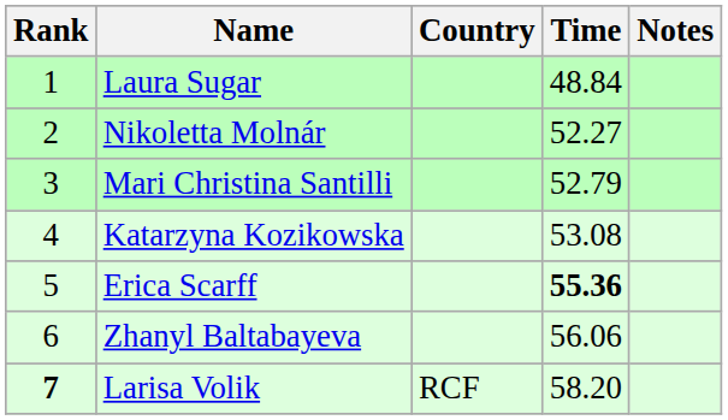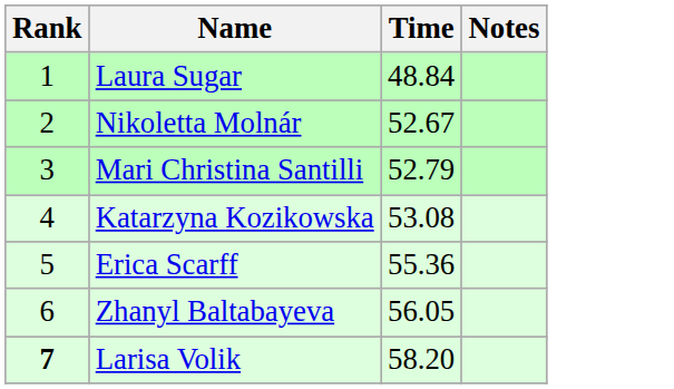 <table class="wikitable" style="text-align:center">
 <tr>
 <th>Rank</th>
 <th>Name</th>
-<th>Country</th>
 <th>Time</th>
 <th>Notes</th>
 </tr>
 <tr bgcolor=bbffbb>
 <td>1</td>
 <td align="left"><a href='#'>Laura Sugar</a></td>
-<td align="left"></td>
 <td>48.84</td>
 <td></td>
 </tr>
 <tr bgcolor=bbffbb>
 <td>2</td>
 <td align="left"><a href='#'>Nikoletta Molnár</a></td>
-<td align="left"></td>
-<td>52.27</td>
+<td>52.67</td>
 <td></td>
 </tr>
 <tr bgcolor=bbffbb>
 <td>3</td>
 <td align="left"><a href='#'>Mari Christina Santilli</a></td>
-<td align="left"></td>
 <td>52.79</td>
 <td></td>
 </tr>
 <tr bgcolor=ddffdd>
 <td>4</td>
 <td align="left"><a href='#'>Katarzyna Kozikowska</a></td>
-<td align="left"></td>
 <td>53.08</td>
 <td></td>
 </tr>
 <tr bgcolor=ddffdd>
 <td>5</td>
 <td align="left"><a href='#'>Erica Scarff</a></td>
-<td align="left"></td>
-<td><strong>55.36</strong></td>
+<td>55.36</td>
 <td></td>
 </tr>
 <tr bgcolor=ddffdd>
 <td>6</td>
 <td align="left"><a href='#'>Zhanyl Baltabayeva</a></td>
-<td align="left"></td>
-<td>56.06</td>
+<td>56.05</td>
 <td></td>
 </tr>
 <tr bgcolor=ddffdd>
 <td><strong>7</strong></td>
 <td align="left"><a href='#'>Larisa Volik</a></td>
-<td align="left"> RCF</td>
 <td>58.20</td>
 <td></td>
 </tr>
 </table>
